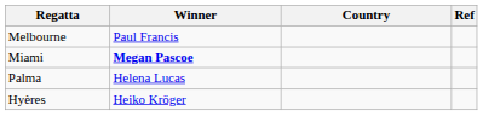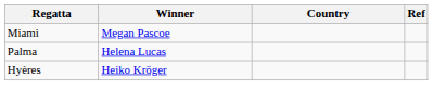 <table class="wikitable">
 <tr>
 <th width=120>Regatta</th>
 <th style="width:200px;">Winner</th>
 <th style="width:200px;">Country</th>
 <th>Ref</th>
 </tr>
 <tr>
-<td>Melbourne</td>
-<td><a href='#'>Paul Francis</a></td>
-<td></td>
-<td></td>
-</tr>
-<tr>
 <td>Miami</td>
-<td><strong><a href='#'>Megan Pascoe</a></strong></td>
+<td><a href='#'>Megan Pascoe</a></td>
 <td></td>
 <td></td>
 </tr>
 <tr>
 <td>Palma</td>
 <td><a href='#'>Helena Lucas</a></td>
 <td></td>
 <td></td>
 </tr>
 <tr>
 <td>Hyères</td>
 <td><a href='#'>Heiko Kröger</a></td>
 <td></td>
 <td></td>
 </tr>
 </table>
